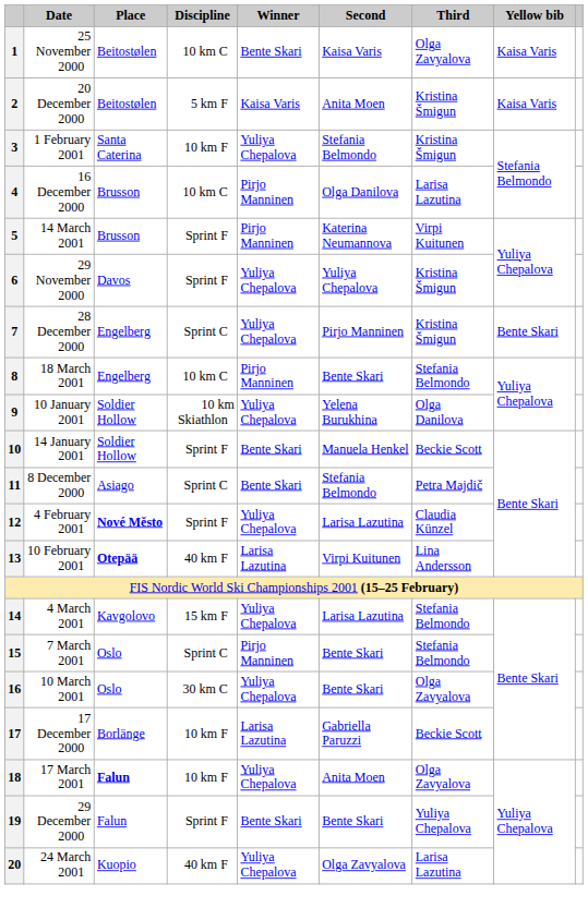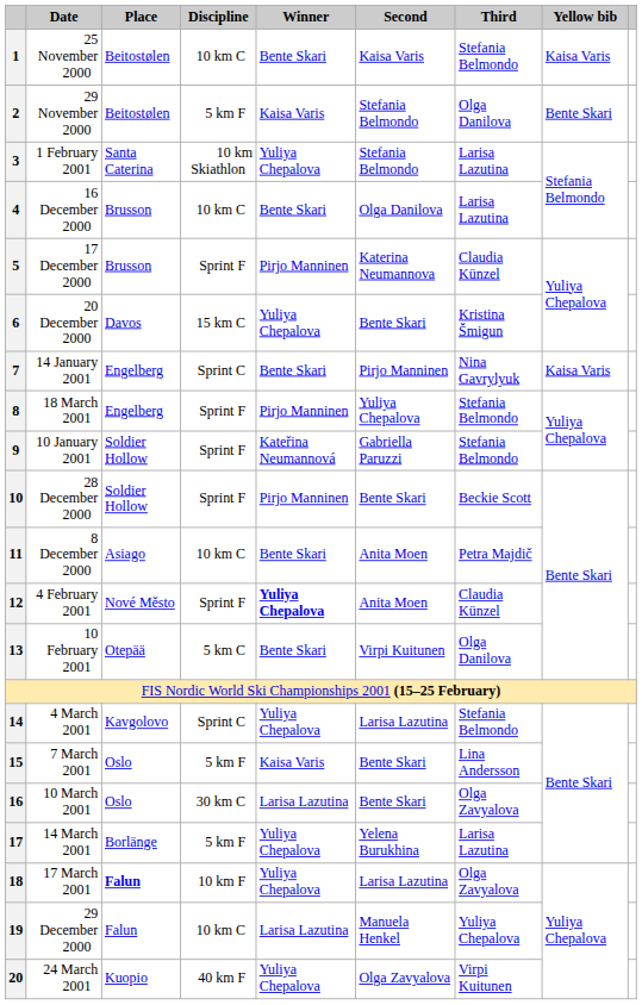 <table class="wikitable plainrowheaders" style="background:#fff; font-size:86%; line-height:16px; border:grey solid 1px; border-collapse:collapse;">
 <tr style="background:#ccc; text-align:center;">
 <th scope="col" style="background:#ccc; width=20 px;"></th>
 <th scope="col" style="background:#ccc; width:120px;">Date</th>
 <th scope="col" style="background:#ccc; width:120px;">Place</th>
 <th scope="col" style="background:#ccc; width:120px;">Discipline</th>
 <th scope="col" style="background:#ccc; width:200px;">Winner</th>
 <th scope="col" style="background:#ccc; width:200px;">Second</th>
 <th scope="col" style="background:#ccc; width:200px;">Third</th>
 <th scope="col" style="background:#ccc; width:200px;">Yellow bib</th>
 <th scope="col" style="background:#ccc; width:10px;"></th>
 </tr>
 <tr>
 <th>1</th>
 <td align=right>25 November 2000  </td>
 <td> <a href='#'>Beitostølen</a></td>
 <td align=right>10 km C  </td>
 <td> <a href='#'>Bente Skari</a></td>
 <td> <a href='#'>Kaisa Varis</a></td>
-<td> <a href='#'>Olga Zavyalova</a></td>
+<td> <a href='#'>Stefania Belmondo</a></td>
 <td> <a href='#'>Kaisa Varis</a></td>
 <td></td>
 </tr>
 <tr>
 <th>2</th>
-<td align=right>20 December 2000  </td>
+<td align=right>29 November 2000  </td>
 <td> <a href='#'>Beitostølen</a></td>
 <td align=right>5 km F  </td>
 <td> <a href='#'>Kaisa Varis</a></td>
-<td> <a href='#'>Anita Moen</a></td>
-<td> <a href='#'>Kristina Šmigun</a></td>
-<td> <a href='#'>Kaisa Varis</a></td>
+<td> <a href='#'>Stefania Belmondo</a></td>
+<td> <a href='#'>Olga Danilova</a></td>
+<td> <a href='#'>Bente Skari</a></td>
 <td></td>
 </tr>
 <tr>
 <th>3</th>
 <td align=right>1 February 2001  </td>
 <td> <a href='#'>Santa Caterina</a></td>
-<td align=right>10 km F  </td>
+<td align=right>10 km Skiathlon  </td>
 <td> <a href='#'>Yuliya Chepalova</a></td>
 <td> <a href='#'>Stefania Belmondo</a></td>
-<td> <a href='#'>Kristina Šmigun</a></td>
+<td> <a href='#'>Larisa Lazutina</a></td>
 <td rowspan="2"> <a href='#'>Stefania Belmondo</a></td>
 <td></td>
 </tr>
 <tr>
 <th>4</th>
 <td align=right>16 December 2000  </td>
 <td> <a href='#'>Brusson</a></td>
 <td align=right>10 km C  </td>
-<td> <a href='#'>Pirjo Manninen</a></td>
+<td> <a href='#'>Bente Skari</a></td>
 <td> <a href='#'>Olga Danilova</a></td>
 <td> <a href='#'>Larisa Lazutina</a></td>
 <td></td>
 </tr>
 <tr>
 <th>5</th>
-<td align=right>14 March 2001  </td>
+<td align=right>17 December 2000  </td>
 <td> <a href='#'>Brusson</a></td>
 <td align=right>Sprint F  </td>
 <td> <a href='#'>Pirjo Manninen</a></td>
 <td> <a href='#'>Katerina Neumannova</a></td>
-<td> <a href='#'>Virpi Kuitunen</a></td>
+<td> <a href='#'>Claudia Künzel</a></td>
 <td rowspan="2"> <a href='#'>Yuliya Chepalova</a></td>
 <td></td>
 </tr>
 <tr>
 <th>6</th>
-<td align=right>29 November 2000  </td>
+<td align=right>20 December 2000  </td>
 <td> <a href='#'>Davos</a></td>
-<td align=right>Sprint F  </td>
+<td align=right>15 km C  </td>
 <td> <a href='#'>Yuliya Chepalova</a></td>
-<td> <a href='#'>Yuliya Chepalova</a></td>
+<td> <a href='#'>Bente Skari</a></td>
 <td> <a href='#'>Kristina Šmigun</a></td>
 <td></td>
 </tr>
 <tr>
 <th>7</th>
-<td align=right>28 December 2000  </td>
+<td align=right>14 January 2001  </td>
 <td> <a href='#'>Engelberg</a></td>
 <td align=right>Sprint C  </td>
-<td> <a href='#'>Yuliya Chepalova</a></td>
+<td> <a href='#'>Bente Skari</a></td>
 <td> <a href='#'>Pirjo Manninen</a></td>
-<td> <a href='#'>Kristina Šmigun</a></td>
-<td> <a href='#'>Bente Skari</a></td>
+<td> <a href='#'>Nina Gavrylyuk</a></td>
+<td> <a href='#'>Kaisa Varis</a></td>
 <td></td>
 </tr>
 <tr>
 <th>8</th>
 <td align=right>18 March 2001  </td>
 <td> <a href='#'>Engelberg</a></td>
-<td align=right>10 km C  </td>
+<td align=right>Sprint F  </td>
 <td> <a href='#'>Pirjo Manninen</a></td>
-<td> <a href='#'>Bente Skari</a></td>
+<td> <a href='#'>Yuliya Chepalova</a></td>
 <td> <a href='#'>Stefania Belmondo</a></td>
 <td rowspan="2"> <a href='#'>Yuliya Chepalova</a></td>
 <td></td>
 </tr>
 <tr>
 <th>9</th>
 <td align=right>10 January 2001  </td>
 <td> <a href='#'>Soldier Hollow</a></td>
-<td align=right>10 km Skiathlon  </td>
-<td> <a href='#'>Yuliya Chepalova</a></td>
-<td> <a href='#'>Yelena Burukhina</a></td>
-<td> <a href='#'>Olga Danilova</a></td>
+<td align=right>Sprint F  </td>
+<td> <a href='#'>Kateřina Neumannová</a></td>
+<td> <a href='#'>Gabriella Paruzzi</a></td>
+<td> <a href='#'>Stefania Belmondo</a></td>
 <td></td>
 </tr>
 <tr>
 <th>10</th>
-<td align=right>14 January 2001  </td>
+<td align=right>28 December 2000  </td>
 <td> <a href='#'>Soldier Hollow</a></td>
 <td align=right>Sprint F  </td>
+<td> <a href='#'>Pirjo Manninen</a></td>
 <td> <a href='#'>Bente Skari</a></td>
-<td> <a href='#'>Manuela Henkel</a></td>
 <td> <a href='#'>Beckie Scott</a></td>
 <td rowspan="4"> <a href='#'>Bente Skari</a></td>
 <td></td>
 </tr>
 <tr>
 <th>11</th>
 <td align=right>8 December 2000  </td>
 <td> <a href='#'>Asiago</a></td>
-<td align=right>Sprint C  </td>
+<td align=right>10 km C  </td>
 <td> <a href='#'>Bente Skari</a></td>
-<td> <a href='#'>Stefania Belmondo</a></td>
+<td> <a href='#'>Anita Moen</a></td>
 <td> <a href='#'>Petra Majdič</a></td>
 <td></td>
 </tr>
 <tr>
 <th>12</th>
 <td align=right>4 February 2001  </td>
-<td><strong> <a href='#'>Nové Město</a></strong></td>
+<td> <a href='#'>Nové Město</a></td>
 <td align=right>Sprint F  </td>
-<td> <a href='#'>Yuliya Chepalova</a></td>
-<td> <a href='#'>Larisa Lazutina</a></td>
+<td><strong> <a href='#'>Yuliya Chepalova</a></strong></td>
+<td> <a href='#'>Anita Moen</a></td>
 <td> <a href='#'>Claudia Künzel</a></td>
 <td></td>
 </tr>
 <tr>
 <th>13</th>
 <td align=right>10 February 2001  </td>
-<td><strong> <a href='#'>Otepää</a></strong></td>
-<td align=right>40 km F  </td>
-<td> <a href='#'>Larisa Lazutina</a></td>
+<td> <a href='#'>Otepää</a></td>
+<td align=right>5 km C  </td>
+<td> <a href='#'>Bente Skari</a></td>
 <td> <a href='#'>Virpi Kuitunen</a></td>
-<td> <a href='#'>Lina Andersson</a></td>
+<td> <a href='#'>Olga Danilova</a></td>
 <td></td>
 </tr>
 <tr style="background:#FFEBAD">
 <td colspan="9" align="center"><a href='#'>FIS Nordic World Ski Championships 2001</a> <strong>(15–25 February)</strong></td>
 </tr>
 <tr>
 <th>14</th>
 <td align=right>4 March 2001  </td>
 <td> <a href='#'>Kavgolovo</a></td>
-<td align=right>15 km F  </td>
+<td align=right>Sprint C  </td>
 <td> <a href='#'>Yuliya Chepalova</a></td>
 <td> <a href='#'>Larisa Lazutina</a></td>
 <td> <a href='#'>Stefania Belmondo</a></td>
 <td rowspan="4"> <a href='#'>Bente Skari</a></td>
 <td></td>
 </tr>
 <tr>
 <th>15</th>
 <td align=right>7 March 2001  </td>
 <td> <a href='#'>Oslo</a></td>
-<td align=right>Sprint C  </td>
-<td> <a href='#'>Pirjo Manninen</a></td>
+<td align=right>5 km F  </td>
+<td> <a href='#'>Kaisa Varis</a></td>
 <td> <a href='#'>Bente Skari</a></td>
-<td> <a href='#'>Stefania Belmondo</a></td>
+<td> <a href='#'>Lina Andersson</a></td>
 <td></td>
 </tr>
 <tr>
 <th>16</th>
 <td align=right>10 March 2001  </td>
 <td> <a href='#'>Oslo</a></td>
 <td align=right>30 km C  </td>
-<td> <a href='#'>Yuliya Chepalova</a></td>
+<td> <a href='#'>Larisa Lazutina</a></td>
 <td> <a href='#'>Bente Skari</a></td>
 <td> <a href='#'>Olga Zavyalova</a></td>
 <td></td>
 </tr>
 <tr>
 <th>17</th>
-<td align=right>17 December 2000  </td>
+<td align=right>14 March 2001  </td>
 <td> <a href='#'>Borlänge</a></td>
-<td align=right>10 km F  </td>
+<td align=right>5 km F  </td>
+<td> <a href='#'>Yuliya Chepalova</a></td>
+<td> <a href='#'>Yelena Burukhina</a></td>
 <td> <a href='#'>Larisa Lazutina</a></td>
-<td> <a href='#'>Gabriella Paruzzi</a></td>
-<td> <a href='#'>Beckie Scott</a></td>
 <td></td>
 </tr>
 <tr>
 <th>18</th>
 <td align=right>17 March 2001  </td>
 <td><strong> <a href='#'>Falun</a></strong></td>
 <td align=right>10 km F  </td>
 <td> <a href='#'>Yuliya Chepalova</a></td>
-<td> <a href='#'>Anita Moen</a></td>
+<td> <a href='#'>Larisa Lazutina</a></td>
 <td> <a href='#'>Olga Zavyalova</a></td>
 <td rowspan="3"> <a href='#'>Yuliya Chepalova</a></td>
 <td></td>
 </tr>
 <tr>
 <th>19</th>
 <td align=right>29 December 2000  </td>
 <td> <a href='#'>Falun</a></td>
-<td align=right>Sprint F  </td>
-<td> <a href='#'>Bente Skari</a></td>
-<td> <a href='#'>Bente Skari</a></td>
+<td align=right>10 km C  </td>
+<td> <a href='#'>Larisa Lazutina</a></td>
+<td> <a href='#'>Manuela Henkel</a></td>
 <td> <a href='#'>Yuliya Chepalova</a></td>
 <td></td>
 </tr>
 <tr>
 <th>20</th>
 <td align=right>24 March 2001  </td>
 <td> <a href='#'>Kuopio</a></td>
 <td align=right>40 km F  </td>
 <td> <a href='#'>Yuliya Chepalova</a></td>
 <td> <a href='#'>Olga Zavyalova</a></td>
-<td> <a href='#'>Larisa Lazutina</a></td>
+<td> <a href='#'>Virpi Kuitunen</a></td>
 <td></td>
 </tr>
 </table>
